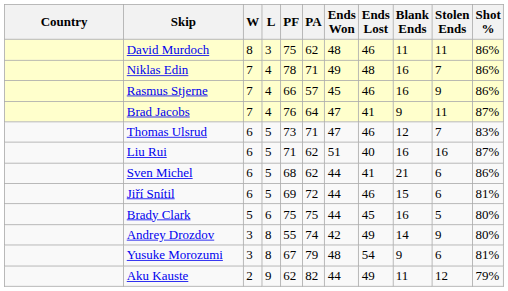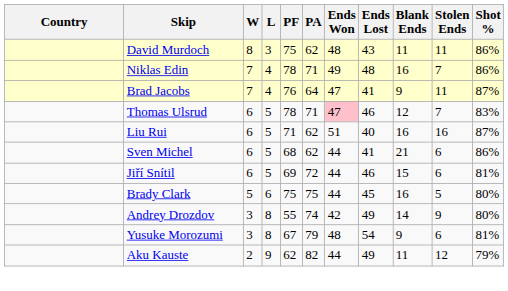 <table class="wikitable">
 <tr>
 <th width=140>Country</th>
 <th width=140>Skip</th>
 <th width=15>W</th>
 <th width=15>L</th>
 <th width=20>PF</th>
 <th width=20>PA</th>
 <th width=20>Ends <br> Won</th>
 <th width=20>Ends <br> Lost</th>
 <th width=20>Blank <br> Ends</th>
 <th width=20>Stolen <br> Ends</th>
 <th width=20>Shot %</th>
 </tr>
 <tr bgcolor=#ffffcc>
 <td></td>
 <td><a href='#'>David Murdoch</a></td>
 <td>8</td>
 <td>3</td>
 <td>75</td>
 <td>62</td>
 <td>48</td>
-<td>46</td>
+<td>43</td>
 <td>11</td>
 <td>11</td>
 <td>86%</td>
 </tr>
 <tr bgcolor=#ffffcc>
 <td></td>
 <td><a href='#'>Niklas Edin</a></td>
 <td>7</td>
 <td>4</td>
 <td>78</td>
 <td>71</td>
 <td>49</td>
 <td>48</td>
 <td>16</td>
 <td>7</td>
-<td>86%</td>
-</tr>
-<tr bgcolor=#ffffcc>
-<td></td>
-<td><a href='#'>Rasmus Stjerne</a></td>
-<td>7</td>
-<td>4</td>
-<td>66</td>
-<td>57</td>
-<td>45</td>
-<td>46</td>
-<td>16</td>
-<td>9</td>
 <td>86%</td>
 </tr>
 <tr bgcolor=#ffffcc>
 <td></td>
 <td><a href='#'>Brad Jacobs</a></td>
 <td>7</td>
 <td>4</td>
 <td>76</td>
 <td>64</td>
 <td>47</td>
 <td>41</td>
 <td>9</td>
 <td>11</td>
 <td>87%</td>
 </tr>
 <tr>
 <td></td>
 <td><a href='#'>Thomas Ulsrud</a></td>
 <td>6</td>
 <td>5</td>
-<td>73</td>
+<td>78</td>
 <td>71</td>
-<td>47</td>
+<td style="background: pink;">47</td>
 <td>46</td>
 <td>12</td>
 <td>7</td>
 <td>83%</td>
 </tr>
 <tr>
 <td></td>
 <td><a href='#'>Liu Rui</a></td>
 <td>6</td>
 <td>5</td>
 <td>71</td>
 <td>62</td>
 <td>51</td>
 <td>40</td>
 <td>16</td>
 <td>16</td>
 <td>87%</td>
 </tr>
 <tr>
 <td></td>
 <td><a href='#'>Sven Michel</a></td>
 <td>6</td>
 <td>5</td>
 <td>68</td>
 <td>62</td>
 <td>44</td>
 <td>41</td>
 <td>21</td>
 <td>6</td>
 <td>86%</td>
 </tr>
 <tr>
 <td></td>
 <td><a href='#'>Jiří Snítil</a></td>
 <td>6</td>
 <td>5</td>
 <td>69</td>
 <td>72</td>
 <td>44</td>
 <td>46</td>
 <td>15</td>
 <td>6</td>
 <td>81%</td>
 </tr>
 <tr>
 <td></td>
 <td><a href='#'>Brady Clark</a></td>
 <td>5</td>
 <td>6</td>
 <td>75</td>
 <td>75</td>
 <td>44</td>
 <td>45</td>
 <td>16</td>
 <td>5</td>
 <td>80%</td>
 </tr>
 <tr>
 <td></td>
 <td><a href='#'>Andrey Drozdov</a></td>
 <td>3</td>
 <td>8</td>
 <td>55</td>
 <td>74</td>
 <td>42</td>
 <td>49</td>
 <td>14</td>
 <td>9</td>
 <td>80%</td>
 </tr>
 <tr>
 <td></td>
 <td><a href='#'>Yusuke Morozumi</a></td>
 <td>3</td>
 <td>8</td>
 <td>67</td>
 <td>79</td>
 <td>48</td>
 <td>54</td>
 <td>9</td>
 <td>6</td>
 <td>81%</td>
 </tr>
 <tr>
 <td></td>
 <td><a href='#'>Aku Kauste</a></td>
 <td>2</td>
 <td>9</td>
 <td>62</td>
 <td>82</td>
 <td>44</td>
 <td>49</td>
 <td>11</td>
 <td>12</td>
 <td>79%</td>
 </tr>
 </table>
